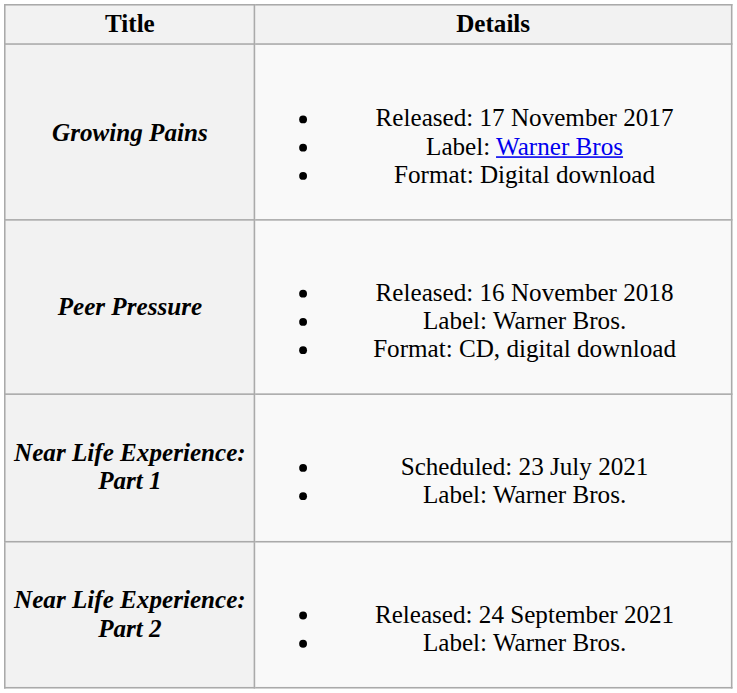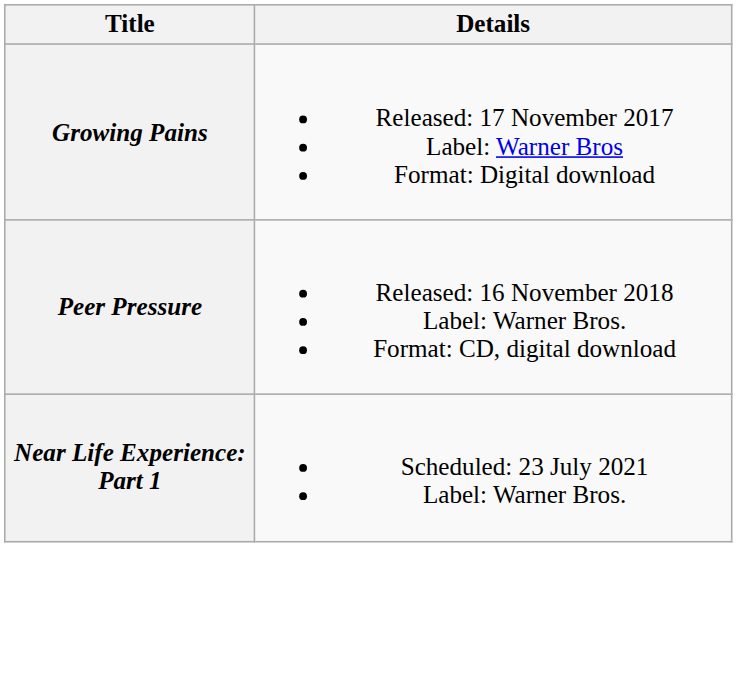 <table class="wikitable plainrowheaders" style="text-align:center">
 <tr>
 <th scope="col" style="width:9.5em;">Title</th>
 <th scope="col" style="width:18.5em;">Details</th>
 </tr>
 <tr>
 <th scope="row"><em>Growing Pains</em></th>
 <td><br><ul><li>Released: 17 November 2017</li><li>Label: <a href='#'>Warner Bros</a></li><li>Format: Digital download</li></ul></td>
 </tr>
 <tr>
 <th scope="row"><em>Peer Pressure</em></th>
 <td><br><ul><li>Released: 16 November 2018</li><li>Label: Warner Bros.</li><li>Format: CD, digital download</li></ul></td>
 </tr>
 <tr>
 <th scope="row"><em>Near Life Experience: Part 1</em></th>
 <td><br><ul><li>Scheduled: 23 July 2021</li><li>Label: Warner Bros.</li></ul></td>
 </tr>
-<tr>
-<th scope="row"><em>Near Life Experience: Part 2</em></th>
-<td><br><ul><li>Released: 24 September 2021</li><li>Label: Warner Bros.</li></ul></td>
-</tr>
 </table>
